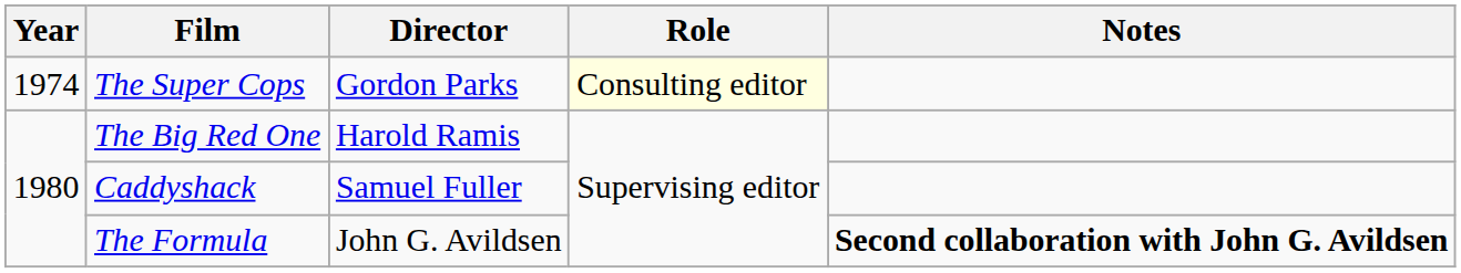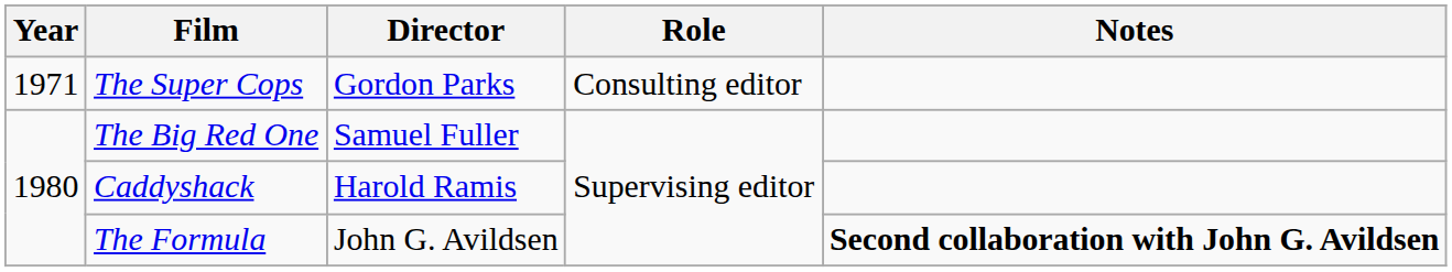 <table class="wikitable">
 <tr>
 <th>Year</th>
 <th>Film</th>
 <th>Director</th>
 <th>Role</th>
 <th>Notes</th>
 </tr>
 <tr>
-<td>1974</td>
+<td>1971</td>
 <td><em><a href='#'>The Super Cops</a></em></td>
 <td><a href='#'>Gordon Parks</a></td>
-<td style="background: lightyellow;">Consulting editor</td>
+<td>Consulting editor</td>
 <td></td>
 </tr>
 <tr>
 <td rowspan=3>1980</td>
 <td><em><a href='#'>The Big Red One</a></em></td>
-<td><a href='#'>Harold Ramis</a></td>
+<td><a href='#'>Samuel Fuller</a></td>
 <td rowspan=3>Supervising editor</td>
 <td></td>
 </tr>
 <tr>
 <td><em><a href='#'>Caddyshack</a></em></td>
-<td><a href='#'>Samuel Fuller</a></td>
+<td><a href='#'>Harold Ramis</a></td>
 <td></td>
 </tr>
 <tr>
 <td><em><a href='#'>The Formula</a></em></td>
 <td>John G. Avildsen</td>
 <td><strong>Second collaboration with John G. Avildsen</strong></td>
 </tr>
 </table>
